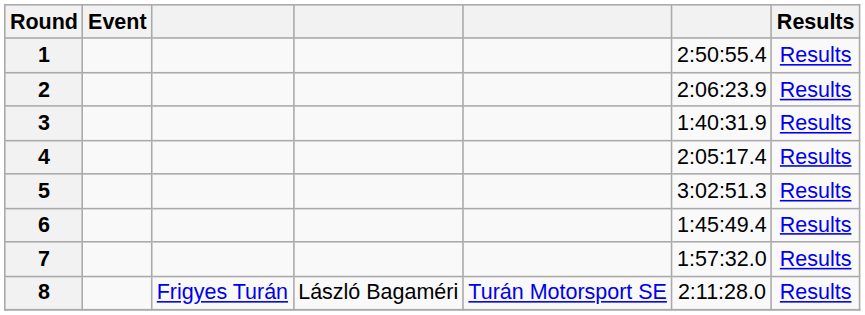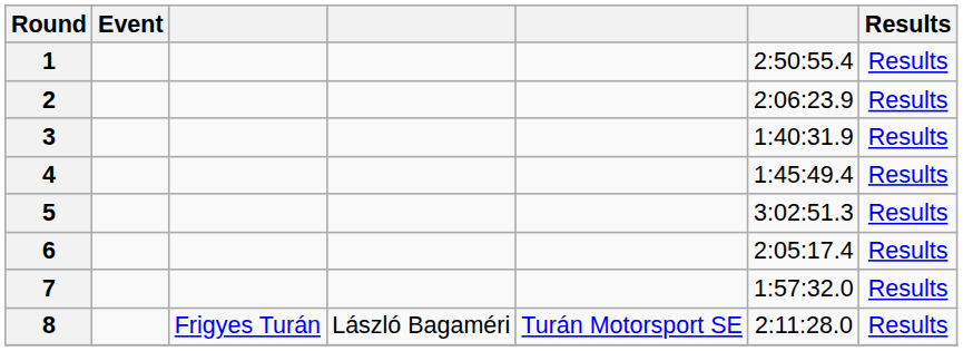 <table class="wikitable" style="font-size:85%;">
 <tr>
 <th>Round</th>
 <th>Event</th>
 <th></th>
 <th></th>
 <th></th>
 <th></th>
 <th>Results</th>
 </tr>
 <tr>
 <th>1</th>
 <td></td>
 <td></td>
 <td></td>
 <td></td>
 <td align="center">2:50:55.4</td>
 <td align="center"><a href='#'>Results</a></td>
 </tr>
 <tr>
 <th>2</th>
 <td></td>
 <td></td>
 <td></td>
 <td></td>
 <td align="center">2:06:23.9</td>
 <td align="center"><a href='#'>Results</a></td>
 </tr>
 <tr>
 <th>3</th>
 <td></td>
 <td></td>
 <td></td>
 <td></td>
 <td align="center">1:40:31.9</td>
 <td align="center"><a href='#'>Results</a></td>
 </tr>
 <tr>
 <th>4</th>
 <td></td>
 <td></td>
 <td></td>
 <td></td>
-<td align="center">2:05:17.4</td>
+<td align="center">1:45:49.4</td>
 <td align="center"><a href='#'>Results</a></td>
 </tr>
 <tr>
 <th>5</th>
 <td></td>
 <td></td>
 <td></td>
 <td></td>
 <td align="center">3:02:51.3</td>
 <td align="center"><a href='#'>Results</a></td>
 </tr>
 <tr>
 <th>6</th>
 <td></td>
 <td></td>
 <td></td>
 <td></td>
-<td align="center">1:45:49.4</td>
+<td align="center">2:05:17.4</td>
 <td align="center"><a href='#'>Results</a></td>
 </tr>
 <tr>
 <th>7</th>
 <td></td>
 <td></td>
 <td></td>
 <td></td>
 <td align="center">1:57:32.0</td>
 <td align="center"><a href='#'>Results</a></td>
 </tr>
 <tr>
 <th>8</th>
 <td></td>
 <td> <a href='#'>Frigyes Turán</a></td>
 <td> László Bagaméri</td>
 <td> <a href='#'>Turán Motorsport SE</a></td>
 <td align="center">2:11:28.0</td>
 <td align="center"><a href='#'>Results</a></td>
 </tr>
 <tr>
 </tr>
 </table>
